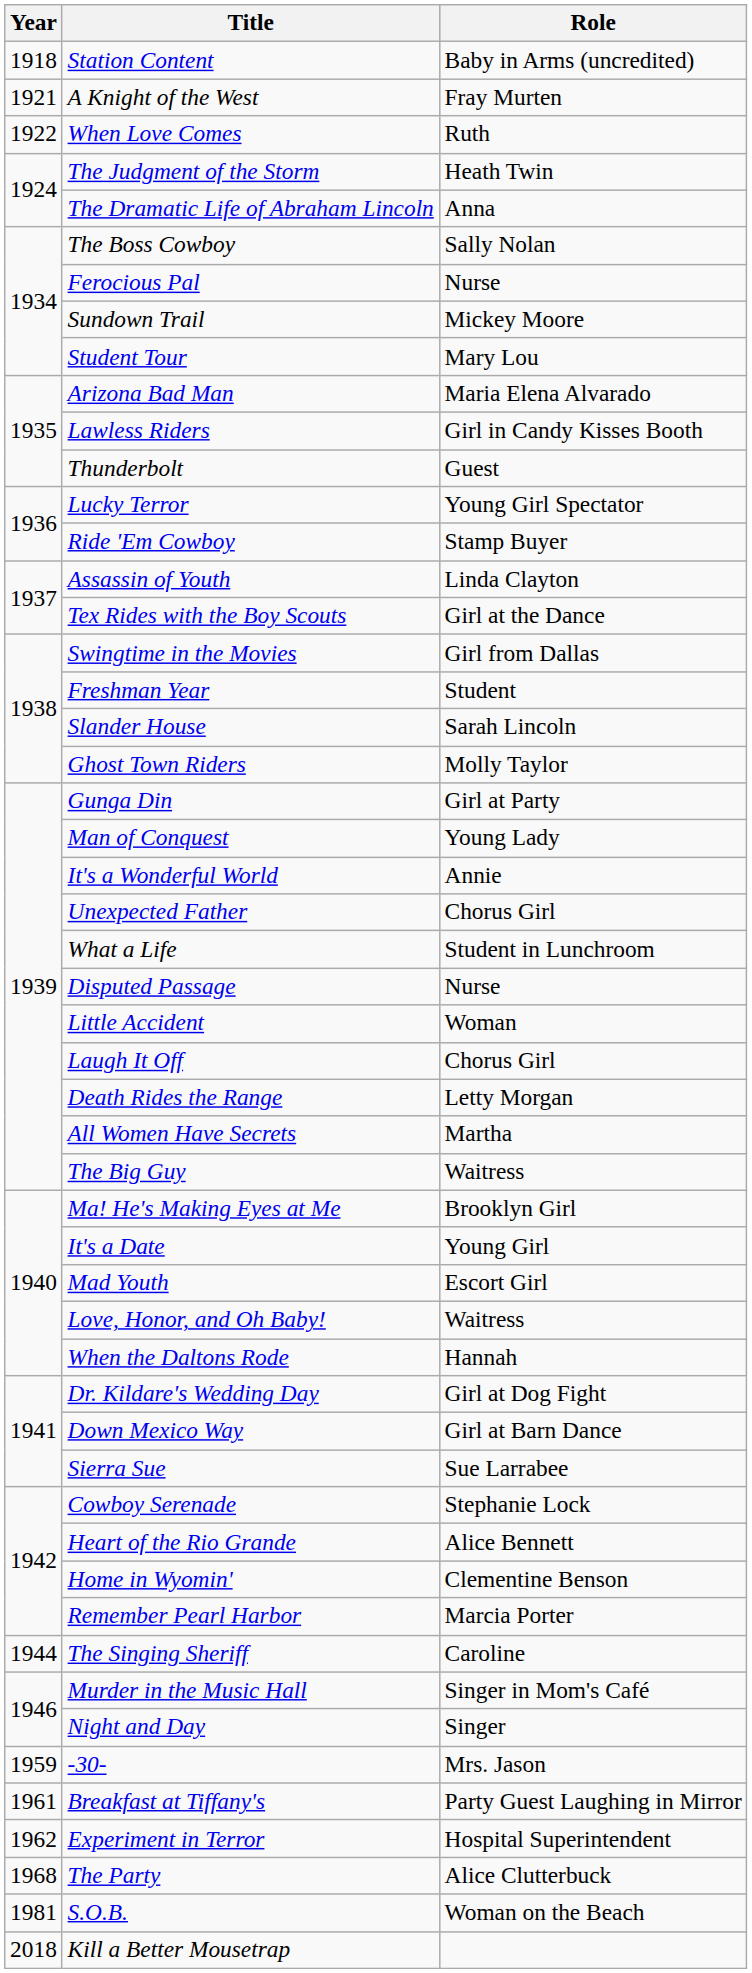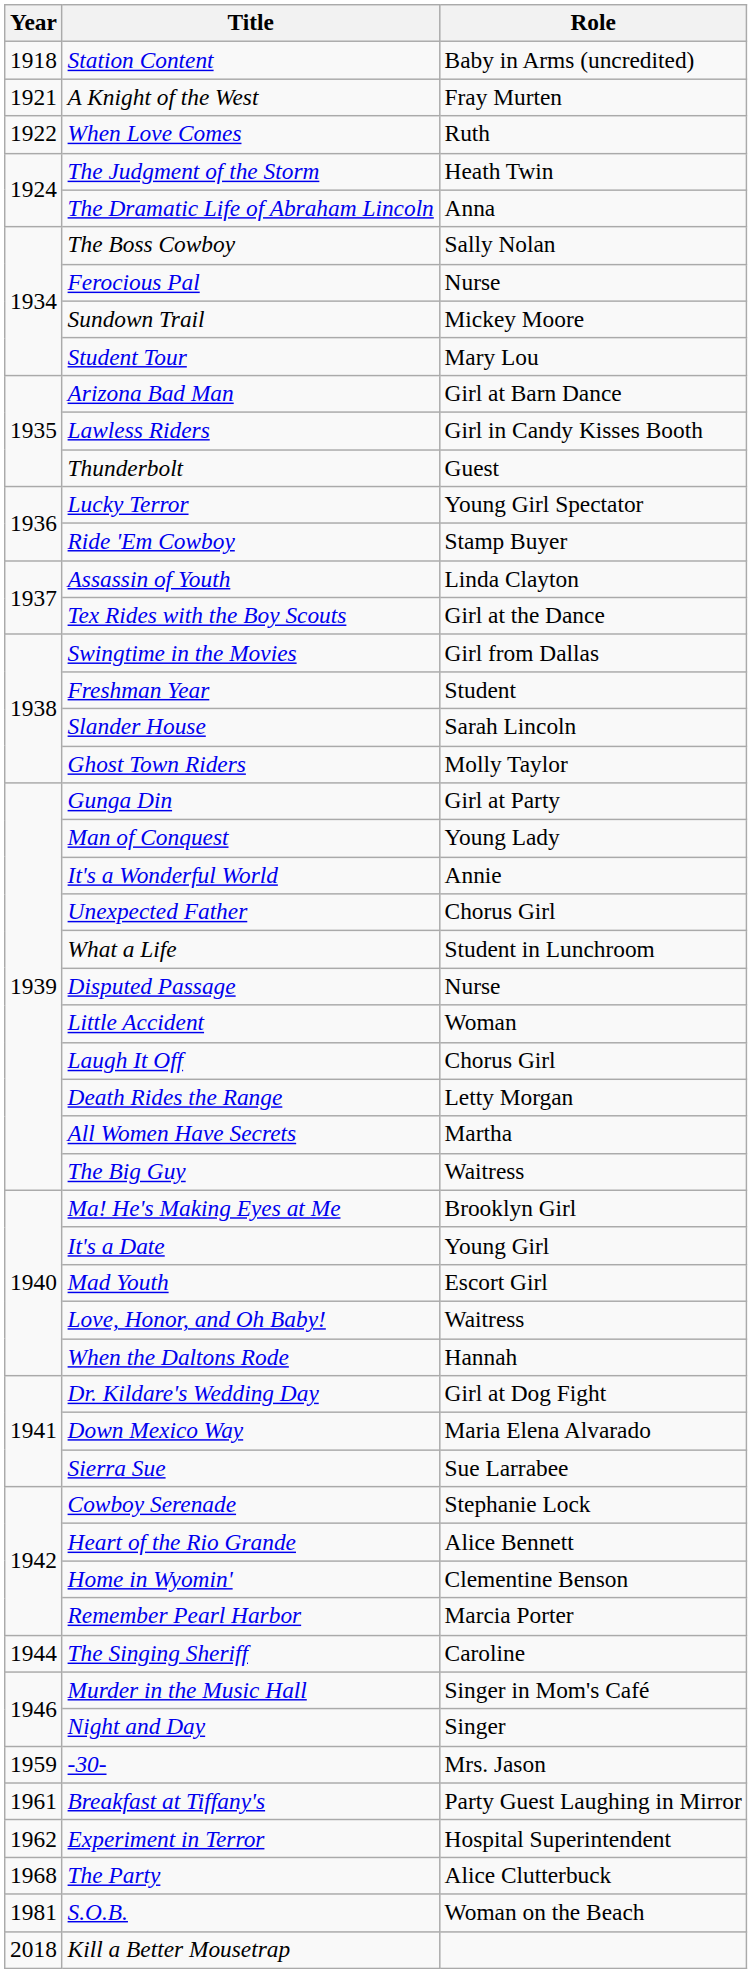 <table class="wikitable">
 <tr>
 <th>Year</th>
 <th>Title</th>
 <th>Role</th>
 </tr>
 <tr>
 <td>1918</td>
 <td><em><a href='#'>Station Content</a></em></td>
 <td>Baby in Arms (uncredited)</td>
 </tr>
 <tr>
 <td>1921</td>
 <td><em>A Knight of the West</em></td>
 <td>Fray Murten</td>
 </tr>
 <tr>
 <td>1922</td>
 <td><em><a href='#'>When Love Comes</a></em></td>
 <td>Ruth</td>
 </tr>
 <tr>
 <td rowspan=2>1924</td>
 <td><em><a href='#'>The Judgment of the Storm</a></em></td>
 <td>Heath Twin</td>
 </tr>
 <tr>
 <td><em><a href='#'>The Dramatic Life of Abraham Lincoln</a></em></td>
 <td>Anna</td>
 </tr>
 <tr>
 <td rowspan=4>1934</td>
 <td><em>The Boss Cowboy</em></td>
 <td>Sally Nolan</td>
 </tr>
 <tr>
 <td><em><a href='#'>Ferocious Pal</a></em></td>
 <td>Nurse</td>
 </tr>
 <tr>
 <td><em>Sundown Trail</em></td>
 <td>Mickey Moore</td>
 </tr>
 <tr>
 <td><em><a href='#'>Student Tour</a></em></td>
 <td>Mary Lou</td>
 </tr>
 <tr>
 <td rowspan=3>1935</td>
 <td><em><a href='#'>Arizona Bad Man</a></em></td>
-<td>Maria Elena Alvarado</td>
+<td>Girl at Barn Dance</td>
 </tr>
 <tr>
 <td><em><a href='#'>Lawless Riders</a></em></td>
 <td>Girl in Candy Kisses Booth</td>
 </tr>
 <tr>
 <td><em>Thunderbolt</em></td>
 <td>Guest</td>
 </tr>
 <tr>
 <td rowspan=2>1936</td>
 <td><em><a href='#'>Lucky Terror</a></em></td>
 <td>Young Girl Spectator</td>
 </tr>
 <tr>
 <td><em><a href='#'>Ride 'Em Cowboy</a></em></td>
 <td>Stamp Buyer</td>
 </tr>
 <tr>
 <td rowspan=2>1937</td>
 <td><em><a href='#'>Assassin of Youth</a></em></td>
 <td>Linda Clayton</td>
 </tr>
 <tr>
 <td><em><a href='#'>Tex Rides with the Boy Scouts</a></em></td>
 <td>Girl at the Dance</td>
 </tr>
 <tr>
 <td rowspan=4>1938</td>
 <td><em><a href='#'>Swingtime in the Movies</a></em></td>
 <td>Girl from Dallas</td>
 </tr>
 <tr>
 <td><em><a href='#'>Freshman Year</a></em></td>
 <td>Student</td>
 </tr>
 <tr>
 <td><em><a href='#'>Slander House</a></em></td>
 <td>Sarah Lincoln</td>
 </tr>
 <tr>
 <td><em><a href='#'>Ghost Town Riders</a></em></td>
 <td>Molly Taylor</td>
 </tr>
 <tr>
 <td rowspan=11>1939</td>
 <td><em><a href='#'>Gunga Din</a></em></td>
 <td>Girl at Party</td>
 </tr>
 <tr>
 <td><em><a href='#'>Man of Conquest</a></em></td>
 <td>Young Lady</td>
 </tr>
 <tr>
 <td><em><a href='#'>It's a Wonderful World</a></em></td>
 <td>Annie</td>
 </tr>
 <tr>
 <td><em><a href='#'>Unexpected Father</a></em></td>
 <td>Chorus Girl</td>
 </tr>
 <tr>
 <td><em>What a Life</em></td>
 <td>Student in Lunchroom</td>
 </tr>
 <tr>
 <td><em><a href='#'>Disputed Passage</a></em></td>
 <td>Nurse</td>
 </tr>
 <tr>
 <td><em><a href='#'>Little Accident</a></em></td>
 <td>Woman</td>
 </tr>
 <tr>
 <td><em><a href='#'>Laugh It Off</a></em></td>
 <td>Chorus Girl</td>
 </tr>
 <tr>
 <td><em><a href='#'>Death Rides the Range</a></em></td>
 <td>Letty Morgan</td>
 </tr>
 <tr>
 <td><em><a href='#'>All Women Have Secrets</a></em></td>
 <td>Martha</td>
 </tr>
 <tr>
 <td><em><a href='#'>The Big Guy</a></em></td>
 <td>Waitress</td>
 </tr>
 <tr>
 <td rowspan=5>1940</td>
 <td><em><a href='#'>Ma! He's Making Eyes at Me</a></em></td>
 <td>Brooklyn Girl</td>
 </tr>
 <tr>
 <td><em><a href='#'>It's a Date</a></em></td>
 <td>Young Girl</td>
 </tr>
 <tr>
 <td><em><a href='#'>Mad Youth</a></em></td>
 <td>Escort Girl</td>
 </tr>
 <tr>
 <td><em><a href='#'>Love, Honor, and Oh Baby!</a></em></td>
 <td>Waitress</td>
 </tr>
 <tr>
 <td><em><a href='#'>When the Daltons Rode</a></em></td>
 <td>Hannah</td>
 </tr>
 <tr>
 <td rowspan=3>1941</td>
 <td><em><a href='#'>Dr. Kildare's Wedding Day</a></em></td>
 <td>Girl at Dog Fight</td>
 </tr>
 <tr>
 <td><em><a href='#'>Down Mexico Way</a></em></td>
-<td>Girl at Barn Dance</td>
+<td>Maria Elena Alvarado</td>
 </tr>
 <tr>
 <td><em><a href='#'>Sierra Sue</a></em></td>
 <td>Sue Larrabee</td>
 </tr>
 <tr>
 <td rowspan=4>1942</td>
 <td><em><a href='#'>Cowboy Serenade</a></em></td>
 <td>Stephanie Lock</td>
 </tr>
 <tr>
 <td><em><a href='#'>Heart of the Rio Grande</a></em></td>
 <td>Alice Bennett</td>
 </tr>
 <tr>
 <td><em><a href='#'>Home in Wyomin'</a></em></td>
 <td>Clementine Benson</td>
 </tr>
 <tr>
 <td><em><a href='#'>Remember Pearl Harbor</a></em></td>
 <td>Marcia Porter</td>
 </tr>
 <tr>
 <td>1944</td>
 <td><em><a href='#'>The Singing Sheriff</a></em></td>
 <td>Caroline</td>
 </tr>
 <tr>
 <td rowspan=2>1946</td>
 <td><em><a href='#'>Murder in the Music Hall</a></em></td>
 <td>Singer in Mom's Café</td>
 </tr>
 <tr>
 <td><em><a href='#'>Night and Day</a></em></td>
 <td>Singer</td>
 </tr>
 <tr>
 <td>1959</td>
 <td><em><a href='#'>-30-</a></em></td>
 <td>Mrs. Jason</td>
 </tr>
 <tr>
 <td>1961</td>
 <td><em><a href='#'>Breakfast at Tiffany's</a></em></td>
 <td>Party Guest Laughing in Mirror</td>
 </tr>
 <tr>
 <td>1962</td>
 <td><em><a href='#'>Experiment in Terror</a></em></td>
 <td>Hospital Superintendent </td>
 </tr>
 <tr>
 <td>1968</td>
 <td><em><a href='#'>The Party</a></em></td>
 <td>Alice Clutterbuck</td>
 </tr>
 <tr>
 <td>1981</td>
 <td><em><a href='#'>S.O.B.</a></em></td>
 <td>Woman on the Beach</td>
 </tr>
 <tr>
 <td>2018</td>
 <td><em>Kill a Better Mousetrap</em></td>
 <td></td>
 </tr>
 </table>
